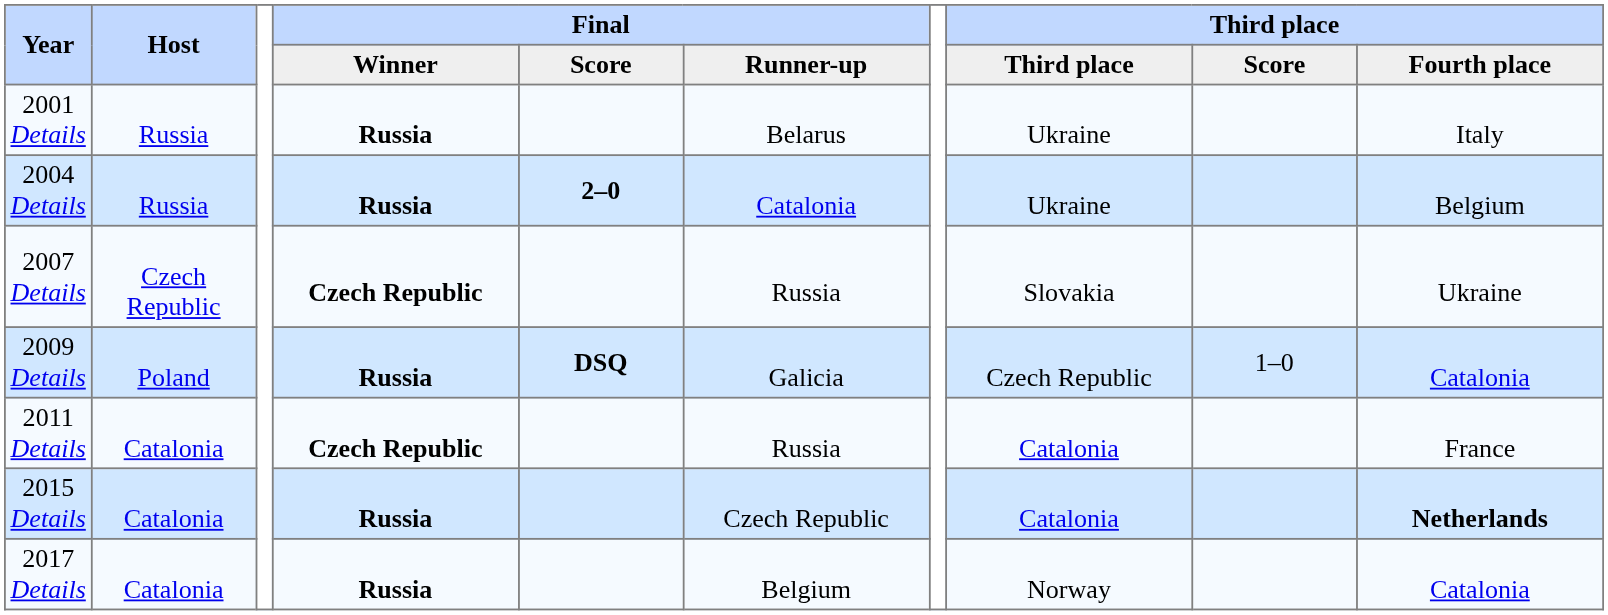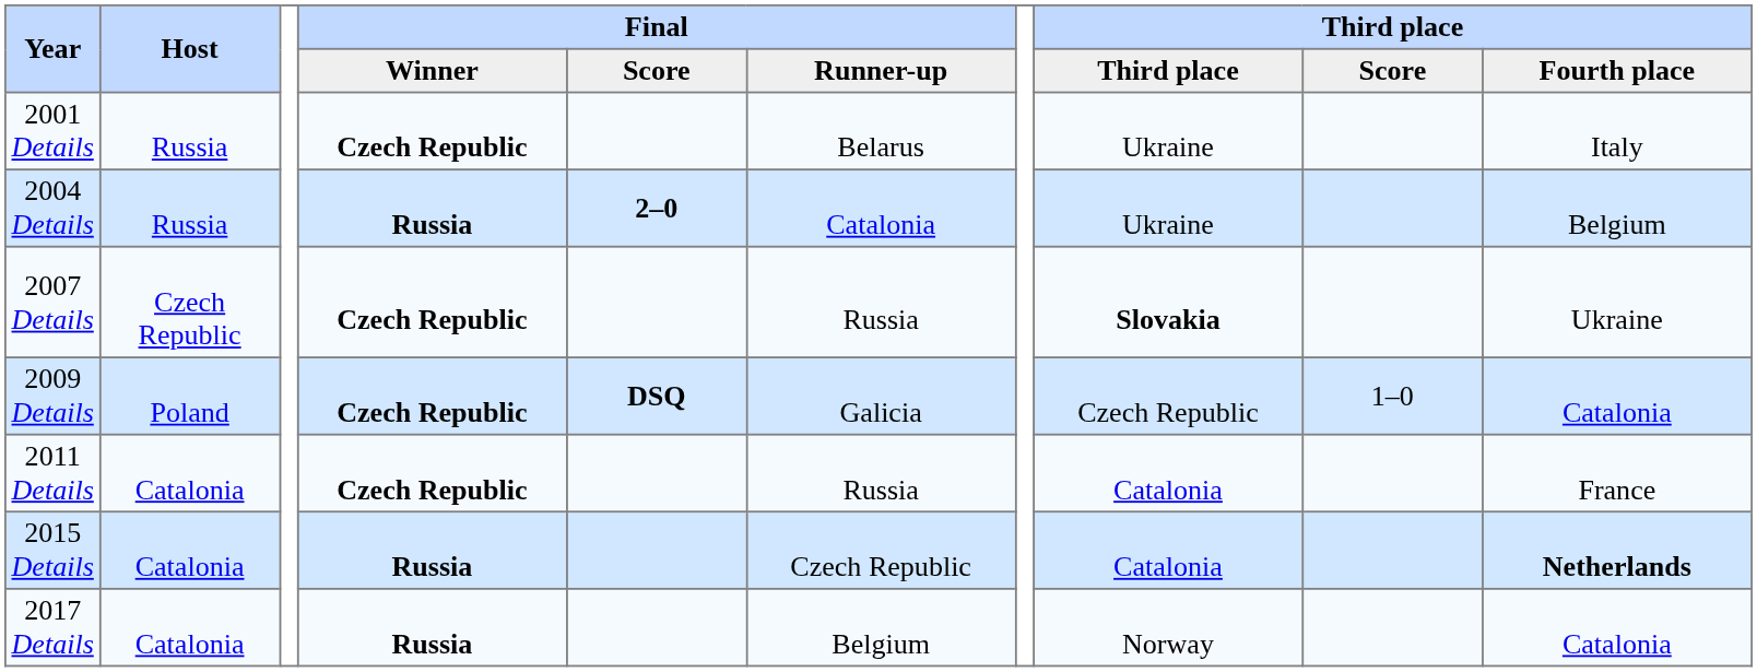 <table border=1 style="border-collapse:collapse; font-size:90%; text-align:center; width:100%" cellpadding=2 cellspacing=0>
 <tr bgcolor=#C1D8FF>
 <th rowspan=2 width=5%>Year</th>
 <th rowspan=2 width=10%>Host</th>
 <th width=1% rowspan=9 bgcolor=ffffff></th>
 <th colspan=3>Final</th>
 <th width=1% rowspan=9 bgcolor=ffffff></th>
 <th colspan=3>Third place</th>
 </tr>
 <tr bgcolor=#EFEFEF>
 <th width=15%>Winner</th>
 <th width=10%>Score</th>
 <th width=15%>Runner-up</th>
 <th width=15%>Third place</th>
 <th width=10%>Score</th>
 <th width=15%>Fourth place</th>
 </tr>
 <tr bgcolor=#F5FAFF>
 <td>2001<br><em><a href='#'>Details</a></em></td>
 <td><br><a href='#'>Russia</a></td>
-<td><br><strong>Russia</strong></td>
+<td><br><strong>Czech Republic</strong></td>
 <td></td>
 <td><br>Belarus</td>
 <td><br>Ukraine</td>
 <td></td>
 <td><br>Italy</td>
 </tr>
 <tr bgcolor=#D0E7FF>
 <td>2004<br><em><a href='#'>Details</a></em></td>
 <td><br><a href='#'>Russia</a></td>
 <td><br><strong>Russia</strong></td>
 <td><strong>2–0</strong></td>
 <td><br><a href='#'>Catalonia</a></td>
 <td><br>Ukraine</td>
 <td></td>
 <td><br>Belgium</td>
 </tr>
 <tr bgcolor=#F5FAFF>
 <td>2007<br><em><a href='#'>Details</a></em></td>
 <td><br><a href='#'>Czech Republic</a></td>
 <td><br><strong>Czech Republic</strong></td>
 <td></td>
 <td><br>Russia</td>
-<td><br>Slovakia</td>
+<td><strong><br>Slovakia</strong></td>
 <td></td>
 <td><br>Ukraine</td>
 </tr>
 <tr bgcolor=#D0E7FF>
 <td>2009<br> <em><a href='#'>Details</a></em></td>
 <td><br><a href='#'>Poland</a></td>
-<td><br><strong>Russia</strong></td>
+<td><br><strong>Czech Republic</strong></td>
 <td><strong>DSQ</strong></td>
 <td><br>Galicia</td>
 <td><br>Czech Republic</td>
 <td>1–0</td>
 <td><br><a href='#'>Catalonia</a></td>
 </tr>
 <tr bgcolor=#F5FAFF>
 <td>2011<br> <em><a href='#'>Details</a></em></td>
 <td><br><a href='#'>Catalonia</a></td>
 <td><br><strong>Czech Republic</strong></td>
 <td></td>
 <td><br>Russia</td>
 <td><br><a href='#'>Catalonia</a></td>
 <td></td>
 <td><br>France</td>
 </tr>
 <tr bgcolor=#D0E7FF>
 <td>2015<br> <em><a href='#'>Details</a></em></td>
 <td><br><a href='#'>Catalonia</a></td>
 <td><br><strong>Russia</strong></td>
 <td></td>
 <td><br>Czech Republic</td>
 <td><br><a href='#'>Catalonia</a></td>
 <td></td>
 <td><strong><br>Netherlands</strong></td>
 </tr>
 <tr bgcolor=#F5FAFF>
 <td>2017<br> <em><a href='#'>Details</a></em></td>
 <td><br><a href='#'>Catalonia</a></td>
 <td><br><strong>Russia</strong></td>
 <td></td>
 <td><br>Belgium</td>
 <td><br>Norway</td>
 <td></td>
 <td><br><a href='#'>Catalonia</a></td>
 </tr>
 </table>
